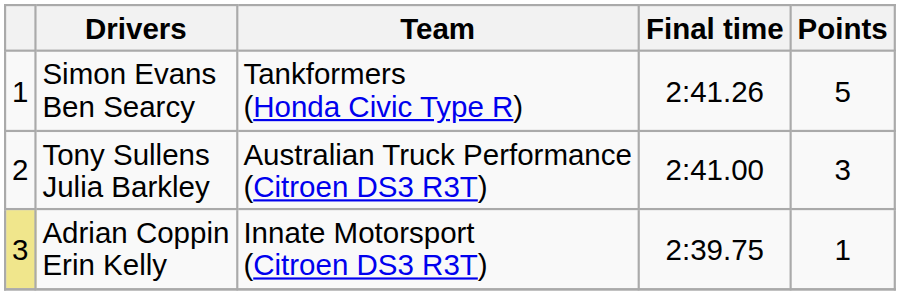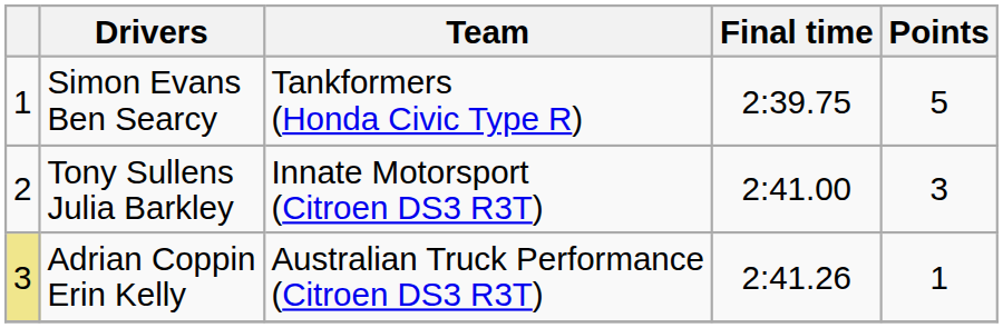 <table class="wikitable" style="font-size:85%;">
 <tr>
 <th></th>
 <th>Drivers</th>
 <th>Team</th>
 <th>Final time</th>
 <th>Points</th>
 </tr>
 <tr>
 <td align=center>1</td>
 <td> Simon Evans <br> Ben Searcy</td>
 <td> Tankformers <br> (<a href='#'>Honda Civic Type R</a>)</td>
-<td align=center>2:41.26</td>
+<td align=center>2:39.75</td>
 <td align=center>5</td>
 </tr>
 <tr>
 <td align=center>2</td>
 <td> Tony Sullens <br> Julia Barkley</td>
-<td> Australian Truck Performance <br> (<a href='#'>Citroen DS3 R3T</a>)</td>
+<td> Innate Motorsport <br> (<a href='#'>Citroen DS3 R3T</a>)</td>
 <td align=center>2:41.00</td>
 <td align=center>3</td>
 </tr>
 <tr>
 <td align=center style="background: khaki;">3</td>
 <td> Adrian Coppin <br> Erin Kelly</td>
-<td> Innate Motorsport <br> (<a href='#'>Citroen DS3 R3T</a>)</td>
-<td align=center>2:39.75</td>
+<td> Australian Truck Performance <br> (<a href='#'>Citroen DS3 R3T</a>)</td>
+<td align=center>2:41.26</td>
 <td align=center>1</td>
 </tr>
 <tr>
 </tr>
 </table>
